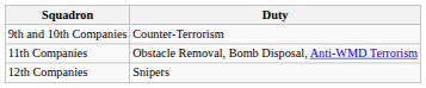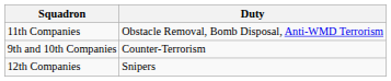 <table class="wikitable">
 <tr>
 <th>Squadron</th>
 <th>Duty</th>
 </tr>
 <tr>
+<td>11th Companies</td>
+<td>Obstacle Removal, Bomb Disposal, <a href='#'>Anti-WMD Terrorism</a></td>
+</tr>
+<tr>
 <td>9th and 10th Companies</td>
 <td>Counter-Terrorism</td>
-</tr>
-<tr>
-<td>11th Companies</td>
-<td>Obstacle Removal, Bomb Disposal, <a href='#'>Anti-WMD Terrorism</a></td>
 </tr>
 <tr>
 <td>12th Companies</td>
 <td>Snipers</td>
 </tr>
 </table>
